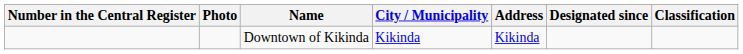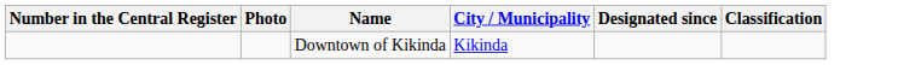 <table class="wikitable sortable">
 <tr>
 <th>Number in the Central Register</th>
 <th>Photo</th>
 <th>Name</th>
 <th><a href='#'>City / Municipality</a></th>
-<th>Address</th>
 <th>Designated since</th>
 <th>Classification</th>
 </tr>
 <tr>
 <td></td>
 <td></td>
 <td>Downtown of Kikinda</td>
 <td><a href='#'>Kikinda</a></td>
-<td><a href='#'>Kikinda</a></td>
 <td></td>
 <td></td>
 </tr>
 </table>
